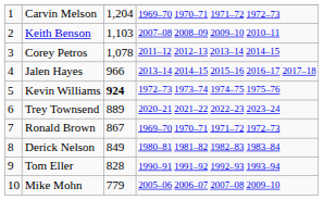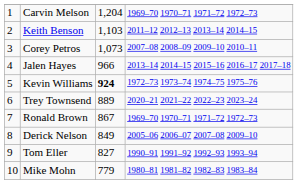 <table class="wikitable">
 <tr>
 </tr>
 <tr>
 <td>1</td>
 <td>Carvin Melson</td>
 <td>1,204</td>
 <td style="font-size:80%;"><a href='#'>1969–70</a> <a href='#'>1970–71</a> <a href='#'>1971–72</a> <a href='#'>1972–73</a></td>
 </tr>
 <tr>
 <td>2</td>
 <td><a href='#'>Keith Benson</a></td>
 <td>1,103</td>
-<td style="font-size:80%;"><a href='#'>2007–08</a> <a href='#'>2008–09</a> <a href='#'>2009–10</a> <a href='#'>2010–11</a></td>
+<td style="font-size:80%;"><a href='#'>2011–12</a> <a href='#'>2012–13</a> <a href='#'>2013–14</a> <a href='#'>2014–15</a></td>
 </tr>
 <tr>
 <td>3</td>
 <td>Corey Petros</td>
-<td>1,078</td>
-<td style="font-size:80%;"><a href='#'>2011–12</a> <a href='#'>2012–13</a> <a href='#'>2013–14</a> <a href='#'>2014–15</a></td>
+<td>1,073</td>
+<td style="font-size:80%;"><a href='#'>2007–08</a> <a href='#'>2008–09</a> <a href='#'>2009–10</a> <a href='#'>2010–11</a></td>
 </tr>
 <tr>
 <td>4</td>
 <td>Jalen Hayes</td>
 <td>966</td>
 <td style="font-size:80%;"><a href='#'>2013–14</a> <a href='#'>2014–15</a> <a href='#'>2015–16</a> <a href='#'>2016–17</a> <a href='#'>2017–18</a></td>
 </tr>
 <tr>
 <td>5</td>
 <td>Kevin Williams</td>
 <td><strong>924</strong></td>
 <td style="font-size:80%;"><a href='#'>1972–73</a> <a href='#'>1973–74</a> <a href='#'>1974–75</a> <a href='#'>1975–76</a></td>
 </tr>
 <tr>
 <td>6</td>
 <td>Trey Townsend</td>
 <td>889</td>
 <td style="font-size:80%;"><a href='#'>2020–21</a> <a href='#'>2021–22</a> <a href='#'>2022–23</a> <a href='#'>2023–24</a></td>
 </tr>
 <tr>
 <td>7</td>
 <td>Ronald Brown</td>
 <td>867</td>
 <td style="font-size:80%;"><a href='#'>1969–70</a> <a href='#'>1970–71</a> <a href='#'>1971–72</a> <a href='#'>1972–73</a></td>
 </tr>
 <tr>
 <td>8</td>
 <td>Derick Nelson</td>
 <td>849</td>
-<td style="font-size:80%;"><a href='#'>1980–81</a> <a href='#'>1981–82</a> <a href='#'>1982–83</a> <a href='#'>1983–84</a></td>
+<td style="font-size:80%;"><a href='#'>2005–06</a> <a href='#'>2006–07</a> <a href='#'>2007–08</a> <a href='#'>2009–10</a></td>
 </tr>
 <tr>
 <td>9</td>
 <td>Tom Eller</td>
-<td>828</td>
+<td>827</td>
 <td style="font-size:80%;"><a href='#'>1990–91</a> <a href='#'>1991–92</a> <a href='#'>1992–93</a> <a href='#'>1993–94</a></td>
 </tr>
 <tr>
 <td>10</td>
 <td>Mike Mohn</td>
 <td>779</td>
-<td style="font-size:80%;"><a href='#'>2005–06</a> <a href='#'>2006–07</a> <a href='#'>2007–08</a> <a href='#'>2009–10</a></td>
+<td style="font-size:80%;"><a href='#'>1980–81</a> <a href='#'>1981–82</a> <a href='#'>1982–83</a> <a href='#'>1983–84</a></td>
 </tr>
 </table>
